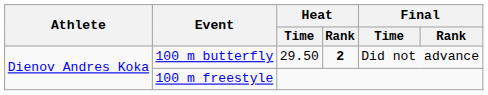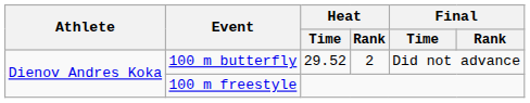 <table class="wikitable" style="text-align:center; font-size:90%">
 <tr>
 <th rowspan="2">Athlete</th>
 <th rowspan="2">Event</th>
 <th colspan="2">Heat</th>
 <th colspan="2">Final</th>
 </tr>
 <tr style="font-size:95%">
 <th>Time</th>
 <th>Rank</th>
 <th>Time</th>
 <th>Rank</th>
 </tr>
 <tr>
 <td align=left rowspan=2><a href='#'>Dienov Andres Koka</a></td>
 <td align=left><a href='#'>100 m butterfly</a></td>
-<td>29.50</td>
-<td><strong>2</strong></td>
+<td>29.52</td>
+<td>2</td>
 <td colspan=2>Did not advance</td>
 </tr>
 <tr>
 <td align=left><a href='#'>100 m freestyle</a></td>
 <td colspan=4></td>
 </tr>
 </table>
